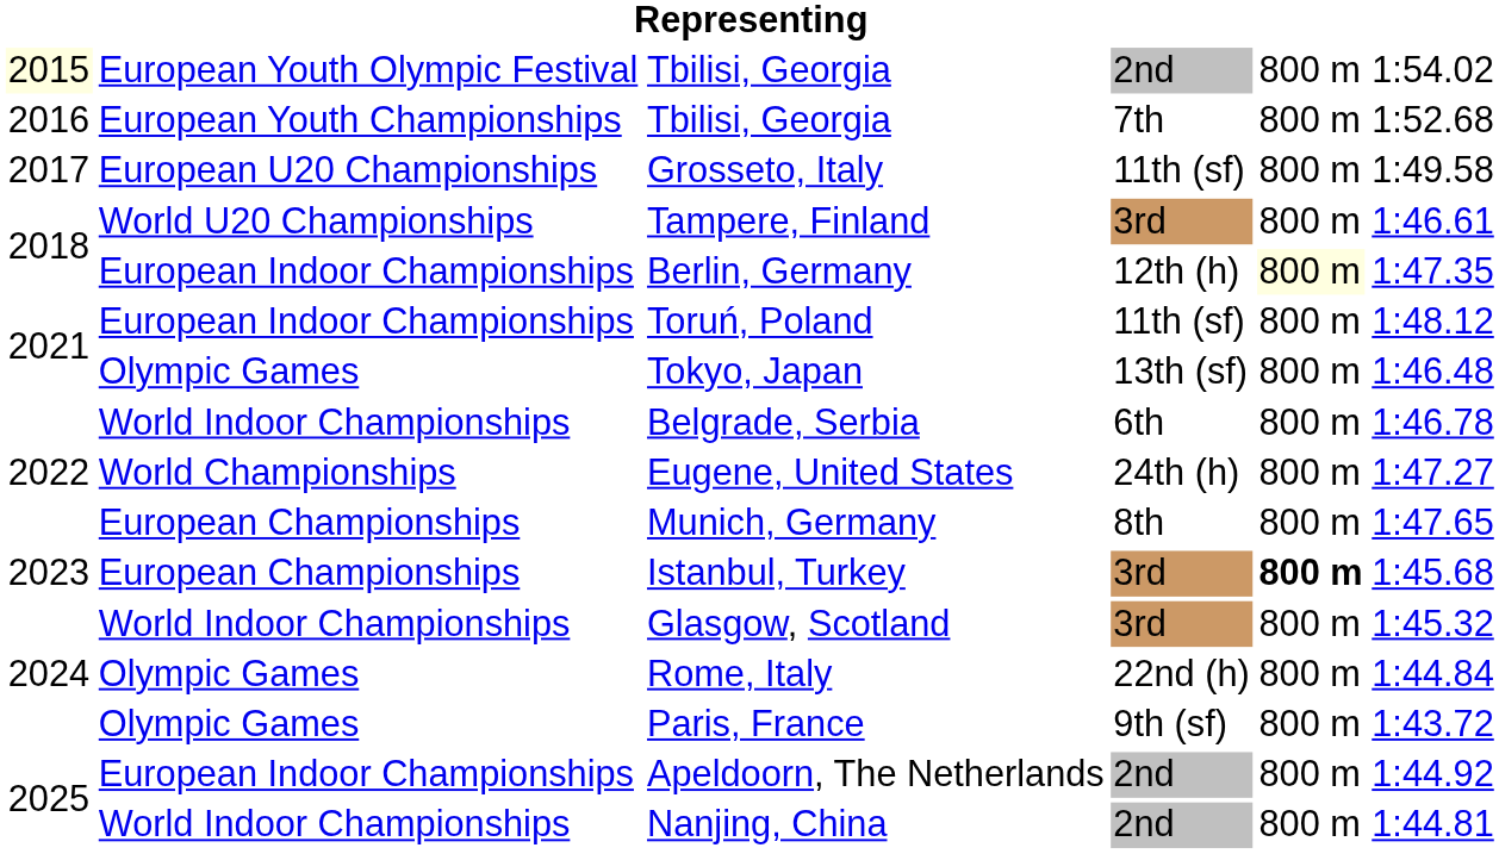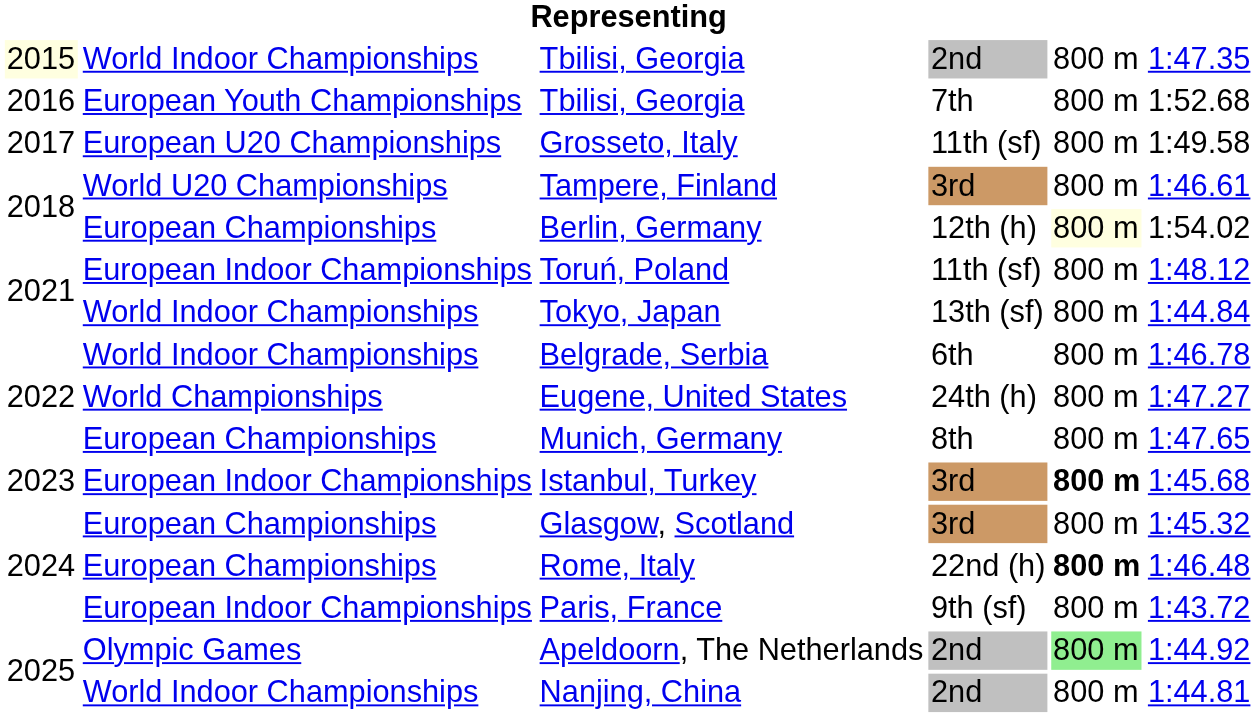 <table>
 <tr>
 <th colspan="6">Representing </th>
 </tr>
 <tr>
 <td style="background: lightyellow;">2015</td>
-<td><a href='#'>European Youth Olympic Festival</a></td>
+<td><a href='#'>World Indoor Championships</a></td>
 <td><a href='#'>Tbilisi, Georgia</a></td>
 <td bgcolor=silver>2nd</td>
 <td>800 m</td>
-<td>1:54.02</td>
+<td><a href='#'>1:47.35</a></td>
 </tr>
 <tr>
 <td>2016</td>
 <td><a href='#'>European Youth Championships</a></td>
 <td><a href='#'>Tbilisi, Georgia</a></td>
 <td>7th</td>
 <td>800 m</td>
 <td>1:52.68</td>
 </tr>
 <tr>
 <td>2017</td>
 <td><a href='#'>European U20 Championships</a></td>
 <td><a href='#'>Grosseto, Italy</a></td>
 <td>11th (sf)</td>
 <td>800 m</td>
 <td>1:49.58</td>
 </tr>
 <tr>
 <td rowspan=2>2018</td>
 <td><a href='#'>World U20 Championships</a></td>
 <td><a href='#'>Tampere, Finland</a></td>
 <td bgcolor=cc9966>3rd</td>
 <td>800 m</td>
 <td><a href='#'>1:46.61</a></td>
 </tr>
 <tr>
-<td><a href='#'>European Indoor Championships</a></td>
+<td><a href='#'>European Championships</a></td>
 <td><a href='#'>Berlin, Germany</a></td>
 <td>12th (h)</td>
 <td style="background: lightyellow;">800 m</td>
-<td><a href='#'>1:47.35</a></td>
+<td>1:54.02</td>
 </tr>
 <tr>
 <td rowspan=2>2021</td>
 <td><a href='#'>European Indoor Championships</a></td>
 <td><a href='#'>Toruń, Poland</a></td>
 <td>11th (sf)</td>
 <td>800 m</td>
 <td><a href='#'>1:48.12</a></td>
 </tr>
 <tr>
-<td><a href='#'>Olympic Games</a></td>
+<td><a href='#'>World Indoor Championships</a></td>
 <td><a href='#'>Tokyo, Japan</a></td>
 <td>13th (sf)</td>
 <td>800 m</td>
-<td><a href='#'>1:46.48</a></td>
+<td><a href='#'>1:44.84</a></td>
 </tr>
 <tr>
 <td rowspan=3>2022</td>
 <td><a href='#'>World Indoor Championships</a></td>
 <td><a href='#'>Belgrade, Serbia</a></td>
 <td>6th</td>
 <td>800 m</td>
 <td><a href='#'>1:46.78</a></td>
 </tr>
 <tr>
 <td><a href='#'>World Championships</a></td>
 <td><a href='#'>Eugene, United States</a></td>
 <td>24th (h)</td>
 <td>800 m</td>
 <td><a href='#'>1:47.27</a></td>
 </tr>
 <tr>
 <td><a href='#'>European Championships</a></td>
 <td><a href='#'>Munich, Germany</a></td>
 <td>8th</td>
 <td>800 m</td>
 <td><a href='#'>1:47.65</a></td>
 </tr>
 <tr>
 <td>2023</td>
-<td><a href='#'>European Championships</a></td>
+<td><a href='#'>European Indoor Championships</a></td>
 <td><a href='#'>Istanbul, Turkey</a></td>
 <td bgcolor=cc9966>3rd</td>
 <td><strong>800 m</strong></td>
 <td><a href='#'>1:45.68</a></td>
 </tr>
 <tr>
 <td rowspan=3>2024</td>
-<td><a href='#'>World Indoor Championships</a></td>
+<td><a href='#'>European Championships</a></td>
 <td><a href='#'>Glasgow</a>, <a href='#'>Scotland</a></td>
 <td bgcolor=cc9966>3rd</td>
 <td>800 m</td>
 <td><a href='#'>1:45.32</a></td>
 </tr>
 <tr>
-<td><a href='#'>Olympic Games</a></td>
+<td><a href='#'>European Championships</a></td>
 <td><a href='#'>Rome, Italy</a></td>
 <td>22nd (h)</td>
-<td>800 m</td>
-<td><a href='#'>1:44.84</a></td>
+<td><strong>800 m</strong></td>
+<td><a href='#'>1:46.48</a></td>
 </tr>
 <tr>
-<td><a href='#'>Olympic Games</a></td>
+<td><a href='#'>European Indoor Championships</a></td>
 <td><a href='#'>Paris, France</a></td>
 <td>9th (sf)</td>
 <td>800 m</td>
 <td><a href='#'>1:43.72</a></td>
 </tr>
 <tr>
 <td rowspan=2>2025</td>
-<td><a href='#'>European Indoor Championships</a></td>
+<td><a href='#'>Olympic Games</a></td>
 <td><a href='#'>Apeldoorn</a>, The Netherlands</td>
 <td bgcolor=silver>2nd</td>
-<td>800 m</td>
+<td style="background: lightgreen;">800 m</td>
 <td><a href='#'>1:44.92</a></td>
 </tr>
 <tr>
 <td><a href='#'>World Indoor Championships</a></td>
 <td><a href='#'>Nanjing, China</a></td>
 <td bgcolor=silver>2nd</td>
 <td>800 m</td>
 <td><a href='#'>1:44.81</a></td>
 </tr>
 </table>
